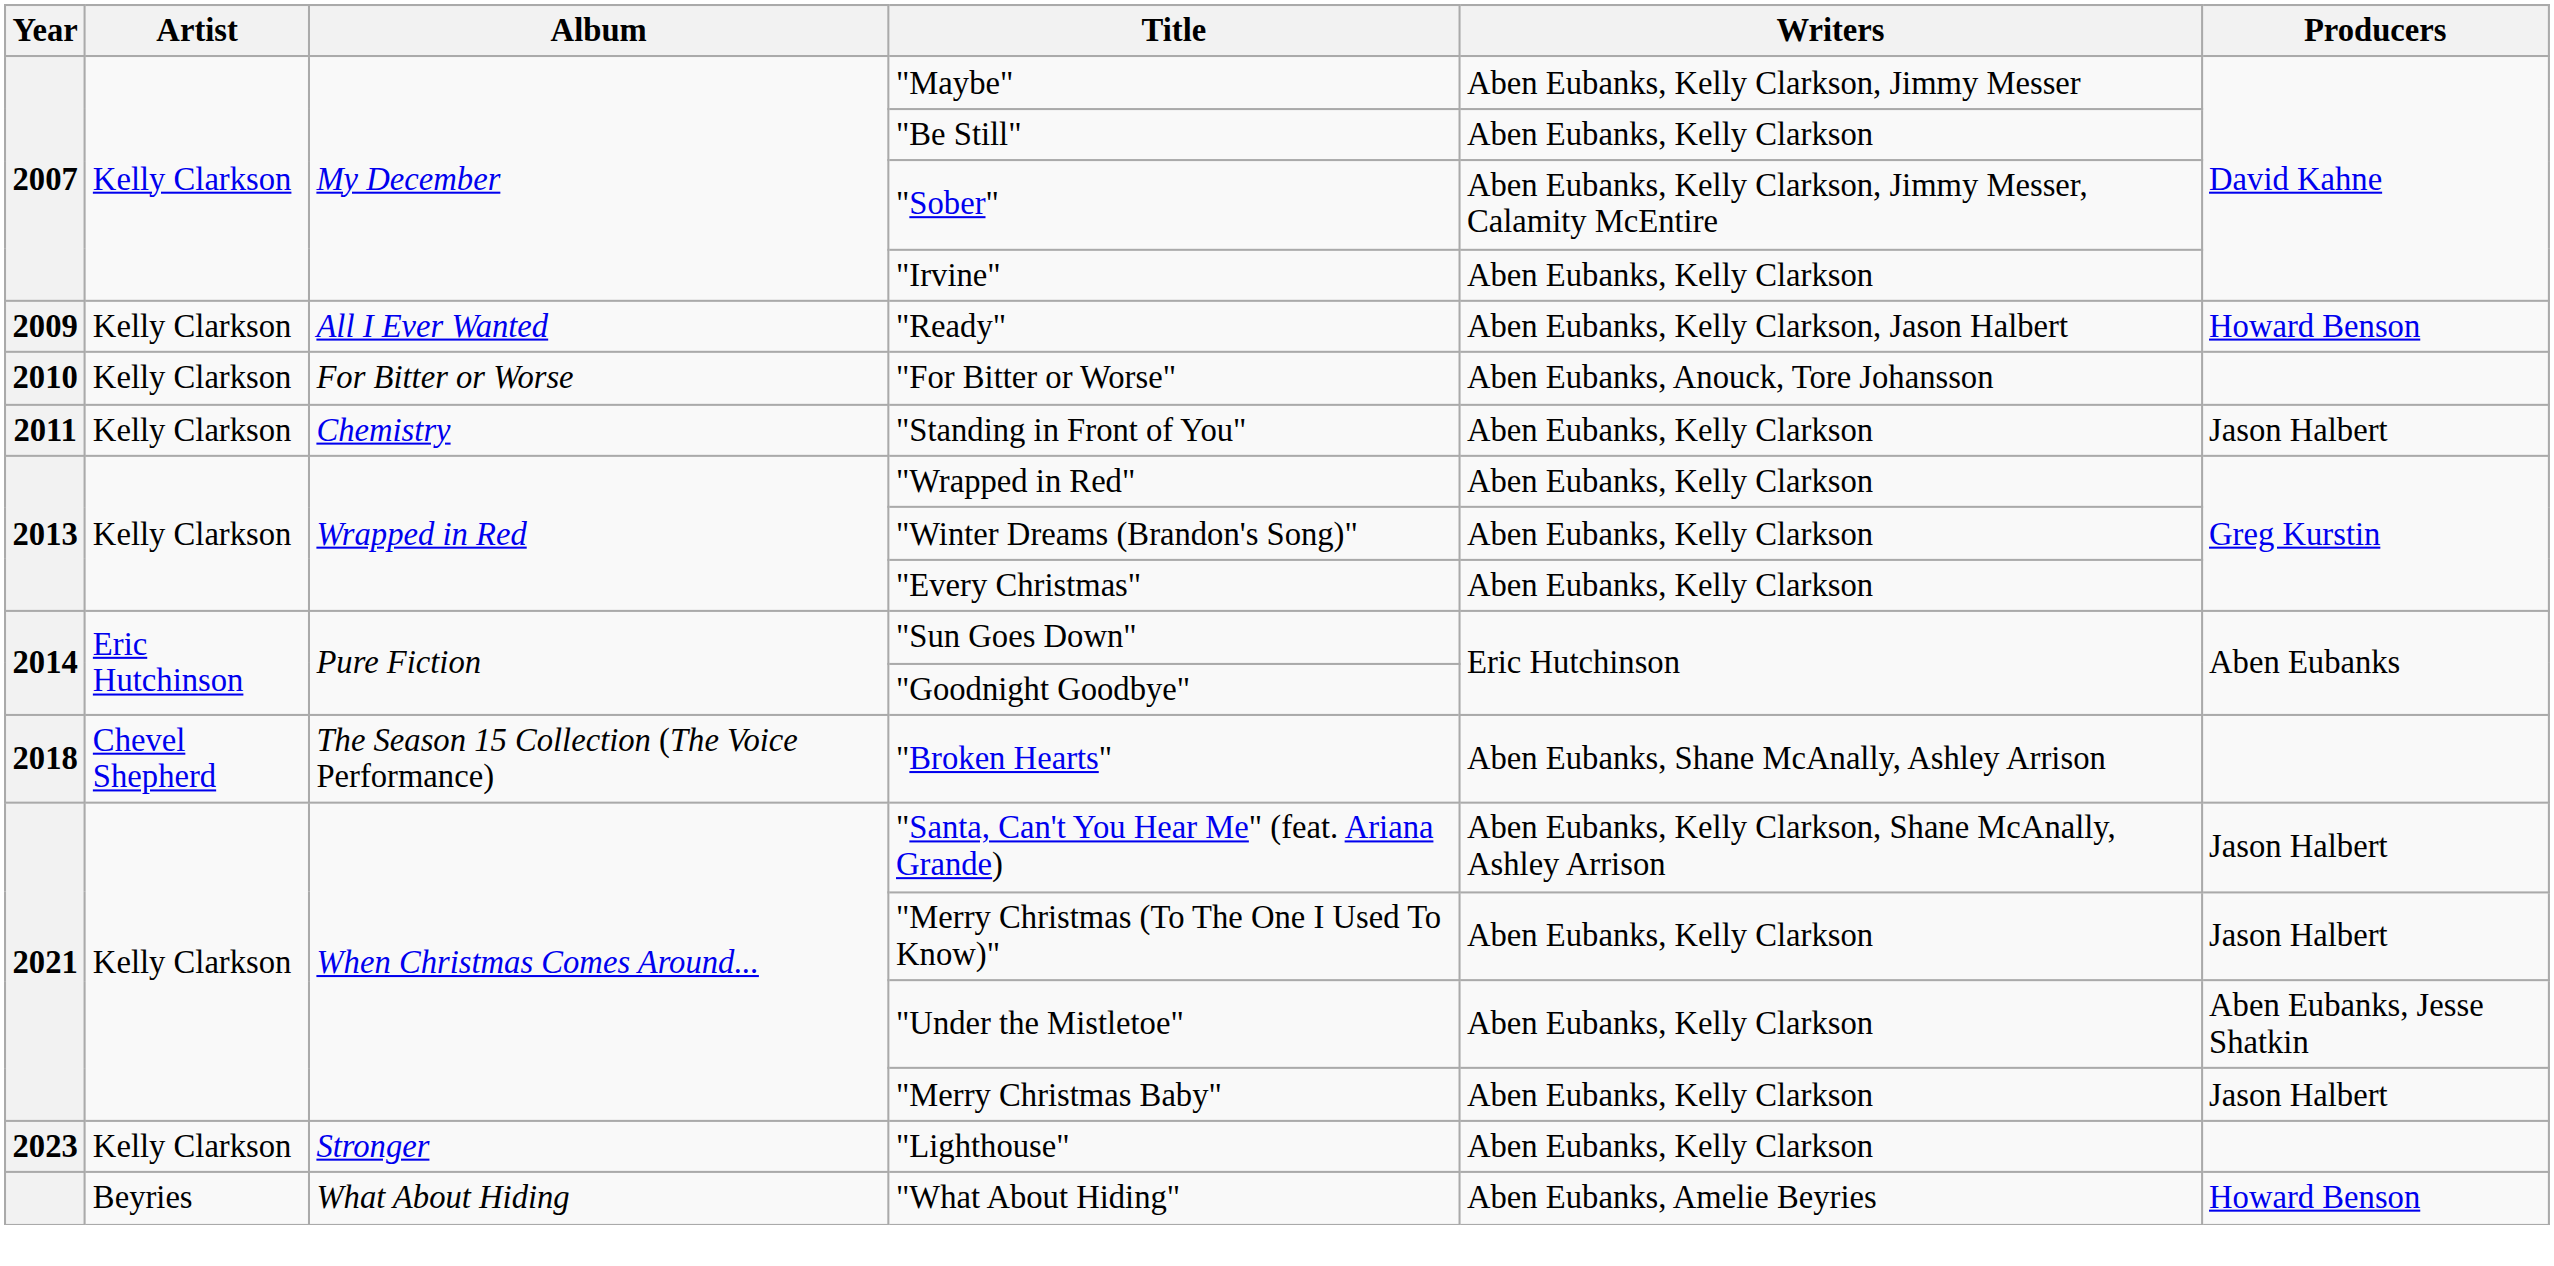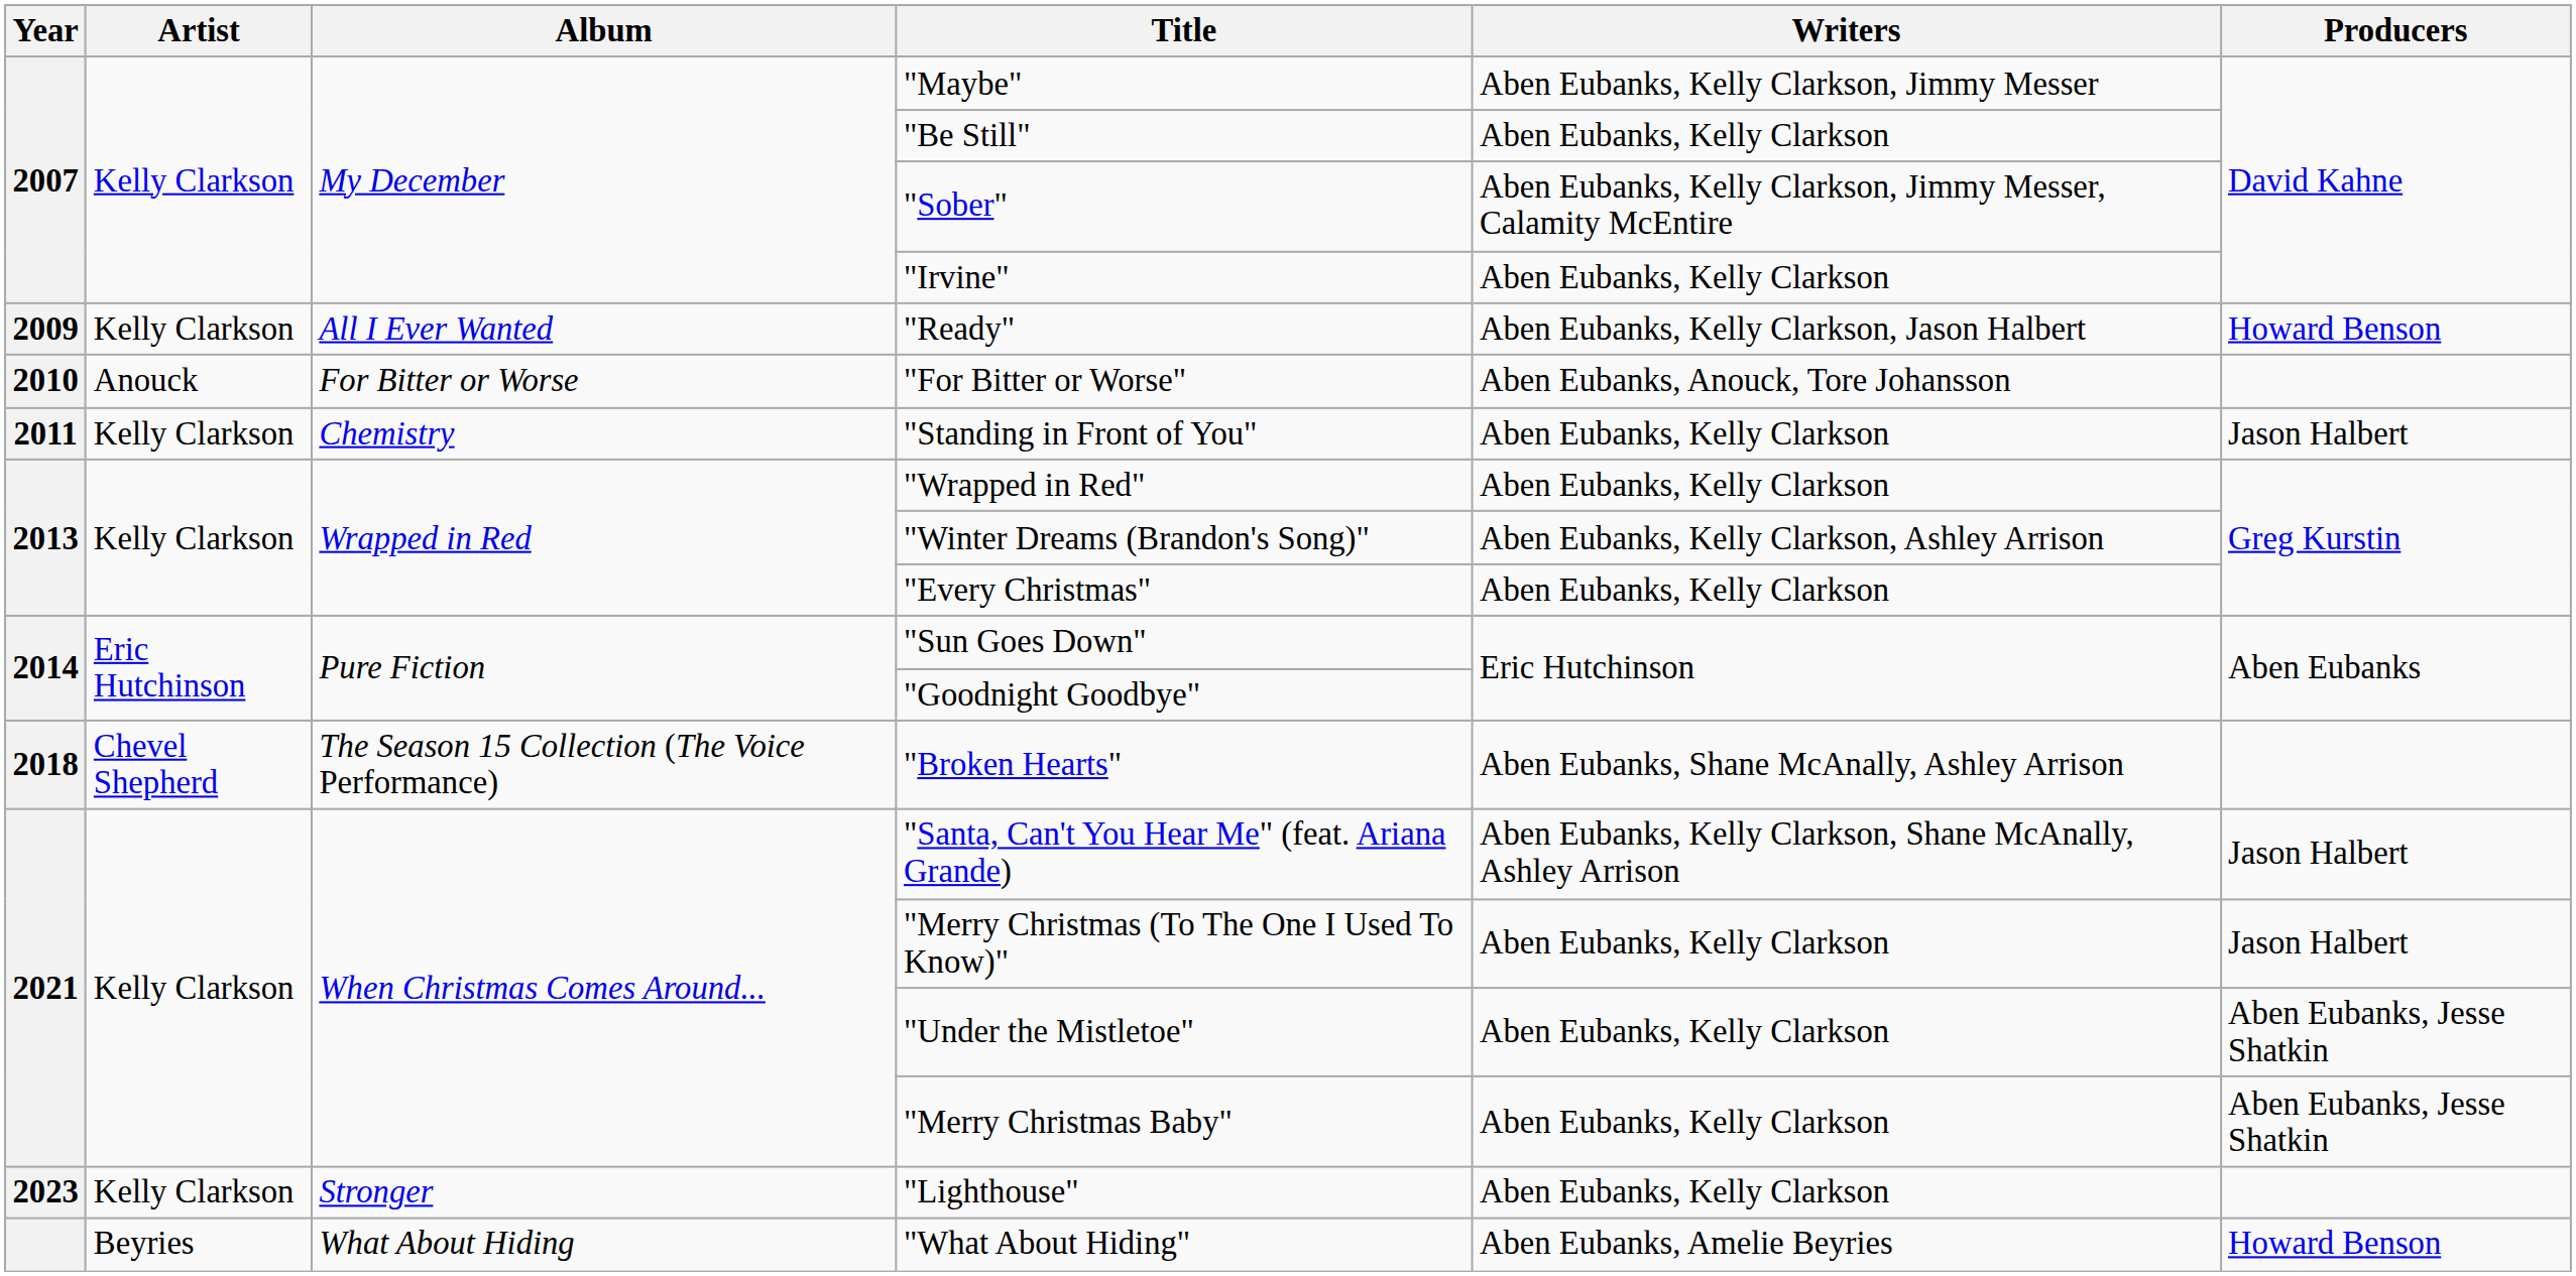 <table class="wikitable">
 <tr>
 <th>Year</th>
 <th>Artist</th>
 <th>Album</th>
 <th>Title</th>
 <th>Writers</th>
 <th>Producers</th>
 </tr>
 <tr>
 <th rowspan="4">2007</th>
 <td rowspan="4"><a href='#'>Kelly Clarkson</a></td>
 <td rowspan="4"><em><a href='#'>My December</a></em></td>
 <td>"Maybe"</td>
 <td>Aben Eubanks, Kelly Clarkson, Jimmy Messer</td>
 <td rowspan="4"><a href='#'>David Kahne</a></td>
 </tr>
 <tr>
 <td>"Be Still"</td>
 <td>Aben Eubanks, Kelly Clarkson</td>
 </tr>
 <tr>
 <td>"<a href='#'>Sober</a>"</td>
 <td>Aben Eubanks, Kelly Clarkson, Jimmy Messer, Calamity McEntire</td>
 </tr>
 <tr>
 <td>"Irvine"</td>
 <td>Aben Eubanks, Kelly Clarkson</td>
 </tr>
 <tr>
 <th>2009</th>
 <td>Kelly Clarkson</td>
 <td><em><a href='#'>All I Ever Wanted</a></em></td>
 <td>"Ready"</td>
 <td>Aben Eubanks, Kelly Clarkson, Jason Halbert</td>
 <td><a href='#'>Howard Benson</a></td>
 </tr>
 <tr>
 <th>2010</th>
-<td>Kelly Clarkson</td>
+<td>Anouck</td>
 <td><em>For Bitter or Worse</em></td>
 <td>"For Bitter or Worse"</td>
 <td>Aben Eubanks, Anouck, Tore Johansson</td>
 <td></td>
 </tr>
 <tr>
 <th>2011</th>
 <td>Kelly Clarkson</td>
 <td><em><a href='#'>Chemistry</a></em></td>
 <td>"Standing in Front of You"</td>
 <td>Aben Eubanks, Kelly Clarkson</td>
 <td>Jason Halbert</td>
 </tr>
 <tr>
 <th rowspan="3">2013</th>
 <td rowspan="3">Kelly Clarkson</td>
 <td rowspan="3"><em><a href='#'>Wrapped in Red</a></em></td>
 <td>"Wrapped in Red"</td>
 <td>Aben Eubanks, Kelly Clarkson</td>
 <td rowspan="3"><a href='#'>Greg Kurstin</a></td>
 </tr>
 <tr>
 <td>"Winter Dreams (Brandon's Song)"</td>
-<td>Aben Eubanks, Kelly Clarkson</td>
+<td>Aben Eubanks, Kelly Clarkson, Ashley Arrison</td>
 </tr>
 <tr>
 <td>"Every Christmas"</td>
 <td>Aben Eubanks, Kelly Clarkson</td>
 </tr>
 <tr>
 <th rowspan="2">2014</th>
 <td rowspan="2"><a href='#'>Eric Hutchinson</a></td>
 <td rowspan="2"><em>Pure Fiction</em></td>
 <td>"Sun Goes Down"</td>
 <td rowspan="2">Eric Hutchinson</td>
 <td rowspan="2">Aben Eubanks</td>
 </tr>
 <tr>
 <td>"Goodnight Goodbye"</td>
 </tr>
 <tr>
 <th>2018</th>
 <td><a href='#'>Chevel Shepherd</a></td>
 <td><em>The Season 15 Collection</em> (<em>The Voice</em> Performance)</td>
 <td>"<a href='#'>Broken Hearts</a>"</td>
 <td>Aben Eubanks, Shane McAnally, Ashley Arrison</td>
 <td></td>
 </tr>
 <tr>
 <th rowspan="4">2021</th>
 <td rowspan="4">Kelly Clarkson</td>
 <td rowspan="4"><em><a href='#'>When Christmas Comes Around...</a></em></td>
 <td>"<a href='#'>Santa, Can't You Hear Me</a>" (feat. <a href='#'>Ariana Grande</a>)</td>
 <td>Aben Eubanks, Kelly Clarkson, Shane McAnally, Ashley Arrison</td>
 <td>Jason Halbert</td>
 </tr>
 <tr>
 <td>"Merry Christmas (To The One I Used To Know)"</td>
 <td>Aben Eubanks, Kelly Clarkson</td>
 <td>Jason Halbert</td>
 </tr>
 <tr>
 <td>"Under the Mistletoe"</td>
 <td>Aben Eubanks, Kelly Clarkson</td>
 <td>Aben Eubanks, Jesse Shatkin</td>
 </tr>
 <tr>
 <td>"Merry Christmas Baby"</td>
 <td>Aben Eubanks, Kelly Clarkson</td>
-<td>Jason Halbert</td>
+<td>Aben Eubanks, Jesse Shatkin</td>
 </tr>
 <tr>
 <th>2023</th>
 <td>Kelly Clarkson</td>
 <td><em><a href='#'>Stronger</a></em></td>
 <td>"Lighthouse"</td>
 <td>Aben Eubanks, Kelly Clarkson</td>
 <td></td>
 </tr>
 <tr>
 <th></th>
 <td>Beyries</td>
 <td><em>What About Hiding</em></td>
 <td>"What About Hiding"</td>
 <td>Aben Eubanks, Amelie Beyries</td>
 <td><a href='#'>Howard Benson</a></td>
 </tr>
 </table>
